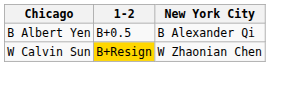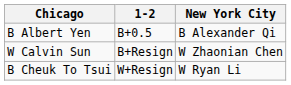 <table class="wikitable">
 <tr>
 <th>Chicago</th>
 <th>1-2</th>
 <th>New York City</th>
 </tr>
 <tr>
 <td>B Albert Yen</td>
 <td>B+0.5</td>
 <td>B Alexander Qi</td>
 </tr>
 <tr>
 <td>W Calvin Sun</td>
-<td style="background: gold;">B+Resign</td>
+<td>B+Resign</td>
 <td>W Zhaonian Chen</td>
 </tr>
+<tr>
+<td>B Cheuk To Tsui</td>
+<td>W+Resign</td>
+<td>W Ryan Li</td>
+</tr>
 </table>
